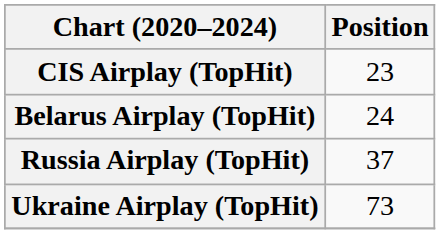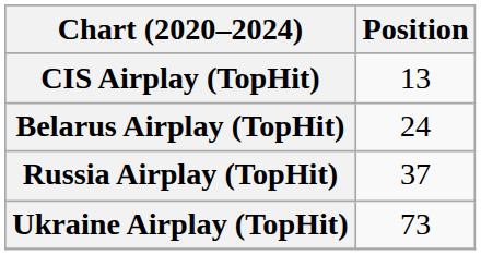 <table class="wikitable sortable plainrowheaders" style="text-align:center">
 <tr>
 <th scope="col">Chart (2020–2024)</th>
 <th scope="col">Position</th>
 </tr>
 <tr>
 <th scope="row">CIS Airplay (TopHit)</th>
-<td>23</td>
+<td>13</td>
 </tr>
 <tr>
 <th scope="row">Belarus Airplay (TopHit)</th>
 <td>24</td>
 </tr>
 <tr>
 <th scope="row">Russia Airplay (TopHit)</th>
 <td>37</td>
 </tr>
 <tr>
 <th scope="row">Ukraine Airplay (TopHit)</th>
 <td>73</td>
 </tr>
 <tr>
 </tr>
 </table>
